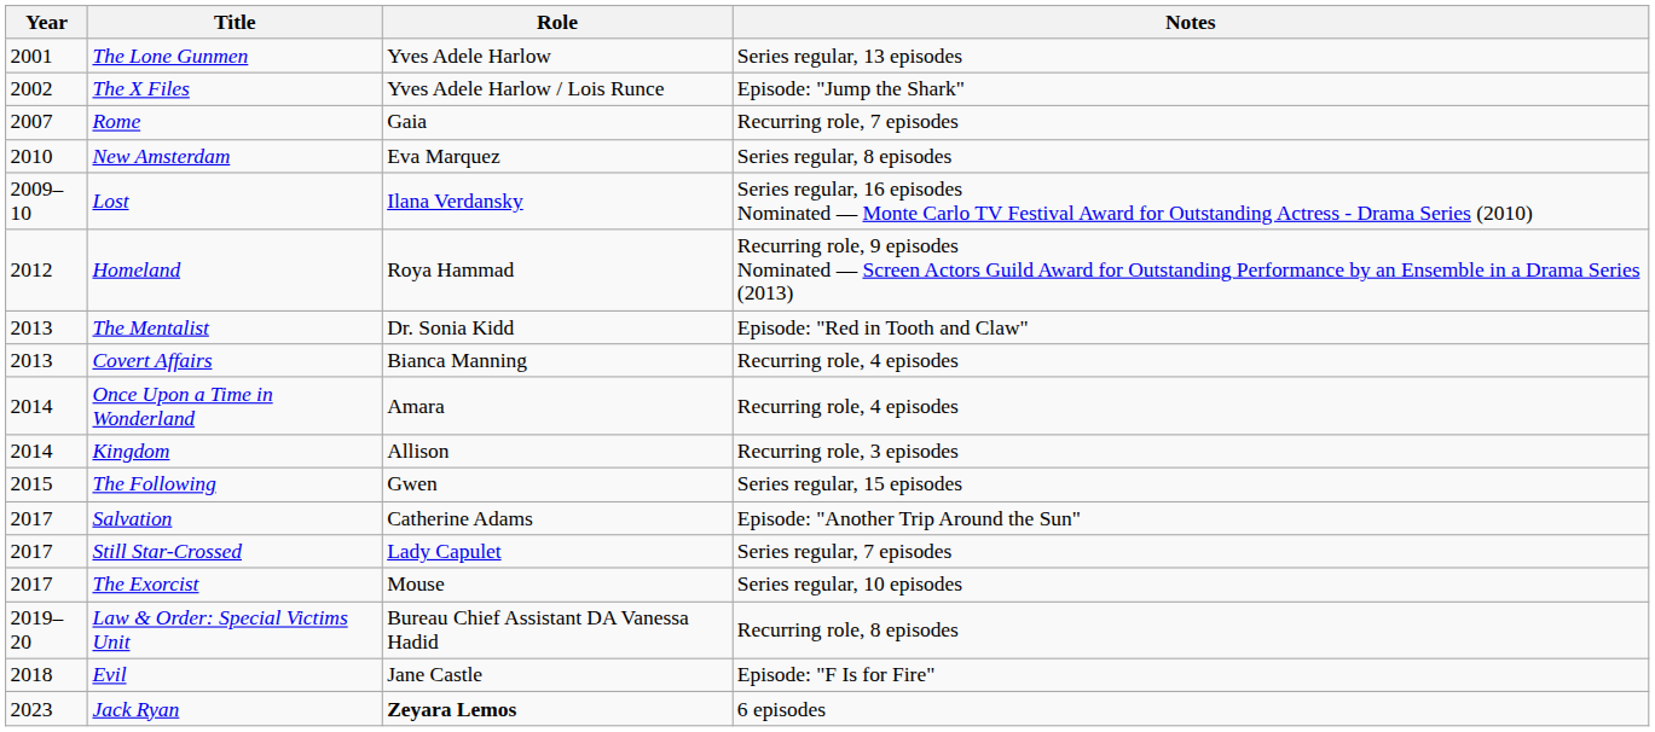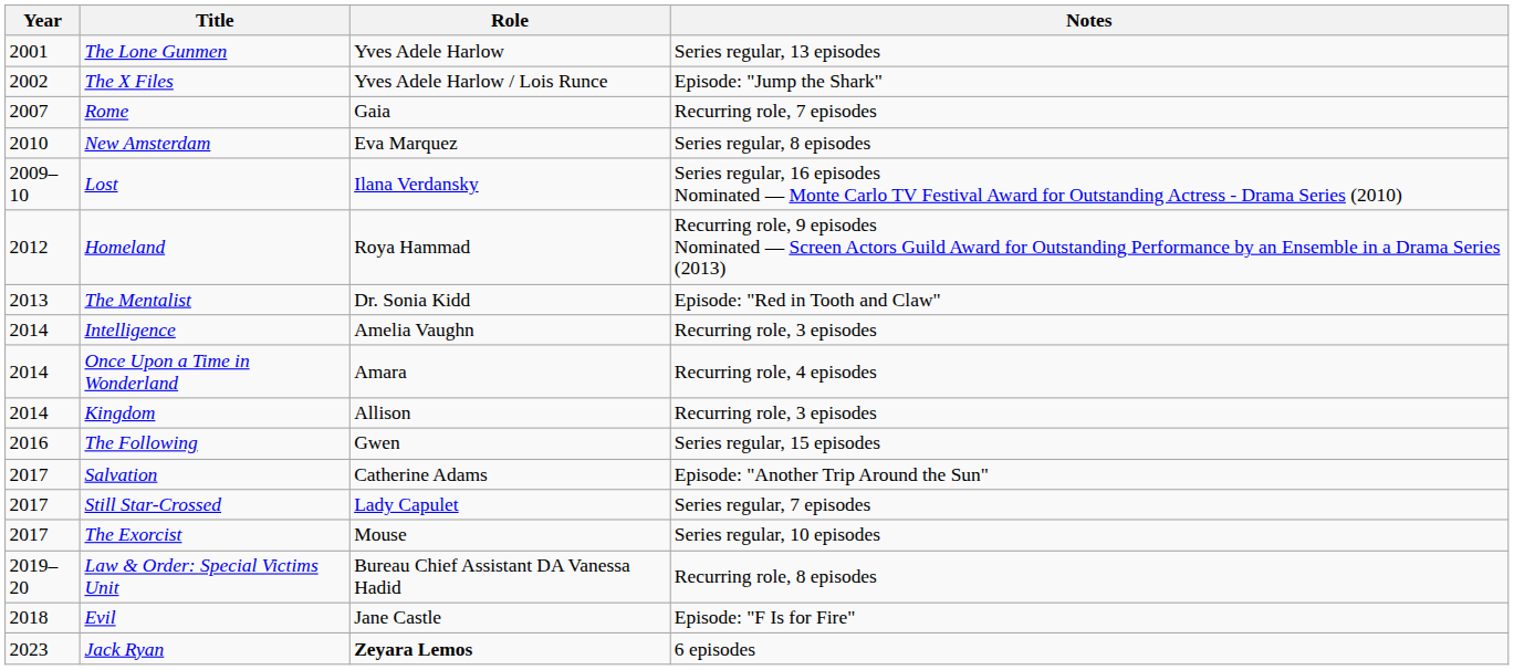 <table class="wikitable sortable">
 <tr>
 <th>Year</th>
 <th>Title</th>
 <th>Role</th>
 <th class="unsortable">Notes</th>
 </tr>
 <tr>
 <td>2001</td>
 <td data-sort-value="Lone Gunmen, The"><em><a href='#'>The Lone Gunmen</a></em></td>
 <td>Yves Adele Harlow</td>
 <td>Series regular, 13 episodes</td>
 </tr>
 <tr>
 <td>2002</td>
 <td data-sort-value="X Files, The"><em><a href='#'>The X Files</a></em></td>
 <td>Yves Adele Harlow / Lois Runce</td>
 <td>Episode: "Jump the Shark"</td>
 </tr>
 <tr>
 <td>2007</td>
 <td><em><a href='#'>Rome</a></em></td>
 <td>Gaia</td>
 <td>Recurring role, 7 episodes</td>
 </tr>
 <tr>
 <td>2010</td>
 <td><em><a href='#'>New Amsterdam</a></em></td>
 <td>Eva Marquez</td>
 <td>Series regular, 8 episodes</td>
 </tr>
 <tr>
 <td>2009–10</td>
 <td><em><a href='#'>Lost</a></em></td>
 <td><a href='#'>Ilana Verdansky</a></td>
 <td>Series regular, 16 episodes<br>Nominated — <a href='#'>Monte Carlo TV Festival Award for Outstanding Actress - Drama Series</a> (2010)</td>
 </tr>
 <tr>
 <td>2012</td>
 <td><em><a href='#'>Homeland</a></em></td>
 <td>Roya Hammad</td>
 <td>Recurring role, 9 episodes<br>Nominated — <a href='#'>Screen Actors Guild Award for Outstanding Performance by an Ensemble in a Drama Series</a> (2013)</td>
 </tr>
 <tr>
 <td>2013</td>
 <td data-sort-value="Mentalist, The"><em><a href='#'>The Mentalist</a></em></td>
 <td>Dr. Sonia Kidd</td>
 <td>Episode: "Red in Tooth and Claw"</td>
 </tr>
 <tr>
-<td>2013</td>
-<td><em><a href='#'>Covert Affairs</a></em></td>
-<td>Bianca Manning</td>
-<td>Recurring role, 4 episodes</td>
+<td>2014</td>
+<td><em><a href='#'>Intelligence</a></em></td>
+<td>Amelia Vaughn</td>
+<td>Recurring role, 3 episodes</td>
 </tr>
 <tr>
 <td>2014</td>
 <td><em><a href='#'>Once Upon a Time in Wonderland</a></em></td>
 <td>Amara</td>
 <td>Recurring role, 4 episodes</td>
 </tr>
 <tr>
 <td>2014</td>
 <td><em><a href='#'>Kingdom</a></em></td>
 <td>Allison</td>
 <td>Recurring role, 3 episodes</td>
 </tr>
 <tr>
-<td>2015</td>
+<td>2016</td>
 <td data-sort-value="Following, The"><em><a href='#'>The Following</a></em></td>
 <td>Gwen</td>
 <td>Series regular, 15 episodes</td>
 </tr>
 <tr>
 <td>2017</td>
 <td><em><a href='#'>Salvation</a></em></td>
 <td>Catherine Adams</td>
 <td>Episode: "Another Trip Around the Sun"</td>
 </tr>
 <tr>
 <td>2017</td>
 <td><em><a href='#'>Still Star-Crossed</a></em></td>
 <td><a href='#'>Lady Capulet</a></td>
 <td>Series regular, 7 episodes</td>
 </tr>
 <tr>
 <td>2017</td>
 <td data-sort-value="Exorcist, The"><em><a href='#'>The Exorcist</a></em></td>
 <td>Mouse</td>
 <td>Series regular, 10 episodes</td>
 </tr>
 <tr>
 <td>2019–20</td>
 <td><em><a href='#'>Law & Order: Special Victims Unit</a></em></td>
 <td>Bureau Chief Assistant DA Vanessa Hadid</td>
 <td>Recurring role, 8 episodes</td>
 </tr>
 <tr>
 <td>2018</td>
 <td><em><a href='#'>Evil</a></em></td>
 <td>Jane Castle</td>
 <td>Episode: "F Is for Fire"</td>
 </tr>
 <tr>
 <td>2023</td>
 <td><em><a href='#'>Jack Ryan</a></em></td>
 <td><strong>Zeyara Lemos</strong></td>
 <td>6 episodes</td>
 </tr>
 </table>
